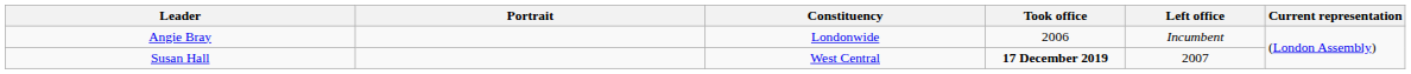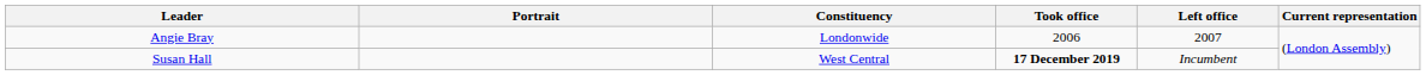 <table class="wikitable" style="text-align:center">
 <tr>
 <th style="width:25%;">Leader<br></th>
 <th width=60>Portrait</th>
 <th style="width:20%;">Constituency</th>
 <th style="width:10%;">Took office</th>
 <th style="width:10%;">Left office</th>
 <th style="width:10%;">Current representation</th>
 </tr>
 <tr>
 <td><a href='#'>Angie Bray</a><br></td>
 <td></td>
 <td><a href='#'>Londonwide</a> </td>
 <td>2006</td>
-<td><em>Incumbent</em></td>
+<td>2007</td>
 <td rowspan=2 align=left> (<a href='#'>London Assembly</a>)</td>
 </tr>
 <tr>
 <td><a href='#'>Susan Hall</a></td>
 <td></td>
 <td><a href='#'>West Central</a> </td>
 <td><strong>17 December 2019</strong></td>
-<td>2007</td>
+<td><em>Incumbent</em></td>
 </tr>
 </table>
